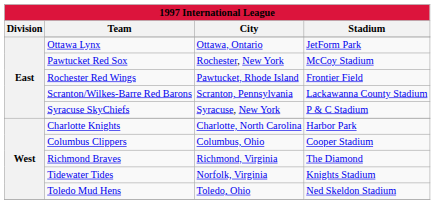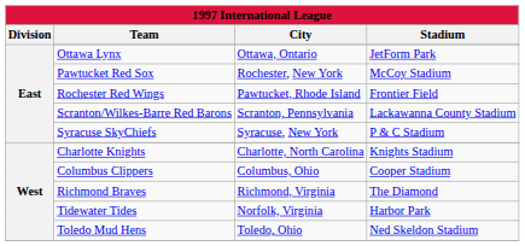 <table class="wikitable" style="width:auto">
 <tr>
 <td bgcolor="#DC143C" align="center" colspan="7"><strong><span>1997 International League</span></strong></td>
 </tr>
 <tr>
 <th>Division</th>
 <th>Team</th>
 <th>City</th>
 <th>Stadium</th>
 </tr>
 <tr>
 <th rowspan="6">East</th>
 </tr>
 <tr>
 <td><a href='#'>Ottawa Lynx</a></td>
 <td><a href='#'>Ottawa, Ontario</a></td>
 <td><a href='#'>JetForm Park</a></td>
 </tr>
 <tr>
 <td><a href='#'>Pawtucket Red Sox</a></td>
 <td><a href='#'>Rochester</a>, <a href='#'>New York</a></td>
 <td><a href='#'>McCoy Stadium</a></td>
 </tr>
 <tr>
 <td><a href='#'>Rochester Red Wings</a></td>
 <td><a href='#'>Pawtucket, Rhode Island</a></td>
 <td><a href='#'>Frontier Field</a></td>
 </tr>
 <tr>
 <td><a href='#'>Scranton/Wilkes-Barre Red Barons</a></td>
 <td><a href='#'>Scranton, Pennsylvania</a></td>
 <td><a href='#'>Lackawanna County Stadium</a></td>
 </tr>
 <tr>
 <td><a href='#'>Syracuse SkyChiefs</a></td>
 <td><a href='#'>Syracuse</a>, <a href='#'>New York</a></td>
 <td><a href='#'>P & C Stadium</a></td>
 </tr>
 <tr>
 <th rowspan="6">West</th>
 </tr>
 <tr>
 <td><a href='#'>Charlotte Knights</a></td>
 <td><a href='#'>Charlotte, North Carolina</a></td>
-<td><a href='#'>Harbor Park</a></td>
+<td><a href='#'>Knights Stadium</a></td>
 </tr>
 <tr>
 <td><a href='#'>Columbus Clippers</a></td>
 <td><a href='#'>Columbus, Ohio</a></td>
 <td><a href='#'>Cooper Stadium</a></td>
 </tr>
 <tr>
 <td><a href='#'>Richmond Braves</a></td>
 <td><a href='#'>Richmond, Virginia</a></td>
 <td><a href='#'>The Diamond</a></td>
 </tr>
 <tr>
 <td><a href='#'>Tidewater Tides</a></td>
 <td><a href='#'>Norfolk, Virginia</a></td>
-<td><a href='#'>Knights Stadium</a></td>
+<td><a href='#'>Harbor Park</a></td>
 </tr>
 <tr>
 <td><a href='#'>Toledo Mud Hens</a></td>
 <td><a href='#'>Toledo, Ohio</a></td>
 <td><a href='#'>Ned Skeldon Stadium</a></td>
 </tr>
 <tr>
 </tr>
 </table>
